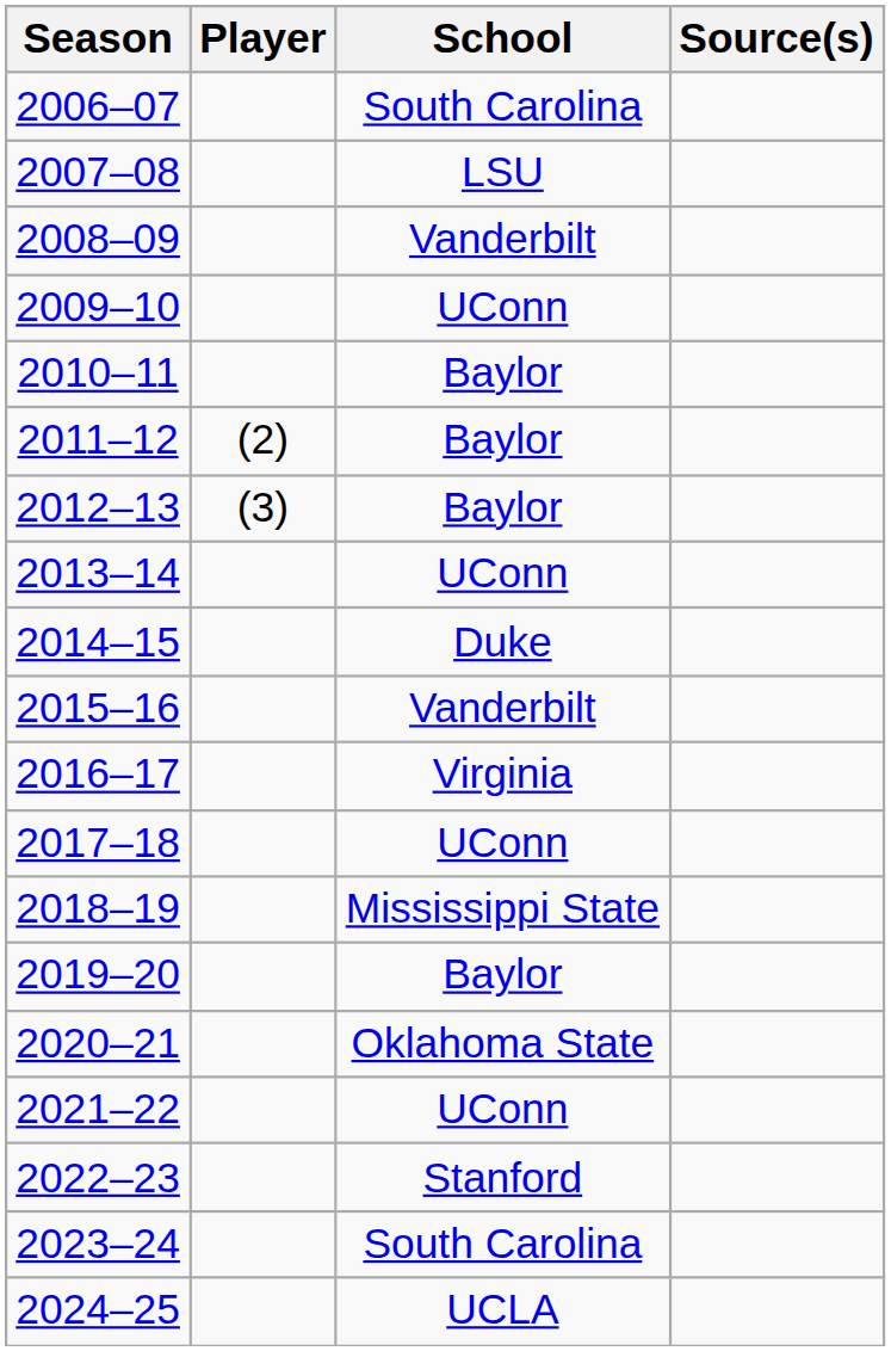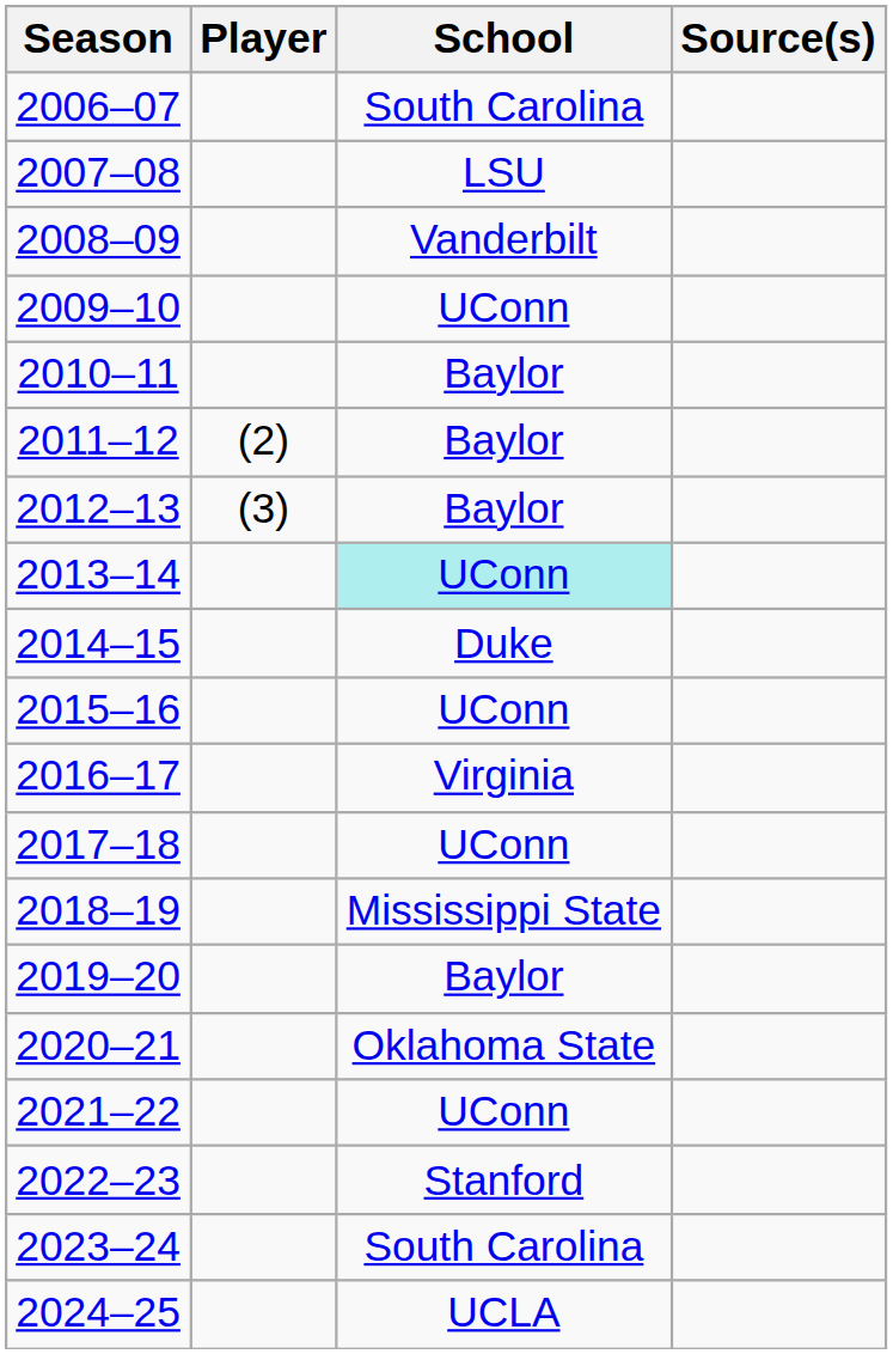 <table class="wikitable sortable" style="text-align:center;">
 <tr>
 <th>Season</th>
 <th>Player</th>
 <th>School</th>
 <th class=unsortable>Source(s)</th>
 </tr>
 <tr>
 <td><a href='#'>2006–07</a></td>
 <td></td>
 <td><a href='#'>South Carolina</a></td>
 <td></td>
 </tr>
 <tr>
 <td><a href='#'>2007–08</a></td>
 <td></td>
 <td><a href='#'>LSU</a></td>
 <td></td>
 </tr>
 <tr>
 <td><a href='#'>2008–09</a></td>
 <td></td>
 <td><a href='#'>Vanderbilt</a></td>
 <td></td>
 </tr>
 <tr>
 <td><a href='#'>2009–10</a></td>
 <td></td>
 <td><a href='#'>UConn</a></td>
 <td></td>
 </tr>
 <tr>
 <td><a href='#'>2010–11</a></td>
 <td></td>
 <td><a href='#'>Baylor</a></td>
 <td></td>
 </tr>
 <tr>
 <td><a href='#'>2011–12</a></td>
 <td> (2)</td>
 <td><a href='#'>Baylor</a></td>
 <td></td>
 </tr>
 <tr>
 <td><a href='#'>2012–13</a></td>
 <td> (3)</td>
 <td><a href='#'>Baylor</a></td>
 <td></td>
 </tr>
 <tr>
 <td><a href='#'>2013–14</a></td>
 <td></td>
-<td><a href='#'>UConn</a></td>
+<td style="background: paleturquoise;"><a href='#'>UConn</a></td>
 <td></td>
 </tr>
 <tr>
 <td><a href='#'>2014–15</a></td>
 <td></td>
 <td><a href='#'>Duke</a></td>
 <td></td>
 </tr>
 <tr>
 <td><a href='#'>2015–16</a></td>
 <td></td>
-<td><a href='#'>Vanderbilt</a></td>
+<td><a href='#'>UConn</a></td>
 <td></td>
 </tr>
 <tr>
 <td><a href='#'>2016–17</a></td>
 <td></td>
 <td><a href='#'>Virginia</a></td>
 <td></td>
 </tr>
 <tr>
 <td><a href='#'>2017–18</a></td>
 <td></td>
 <td><a href='#'>UConn</a></td>
 <td></td>
 </tr>
 <tr>
 <td><a href='#'>2018–19</a></td>
 <td></td>
 <td><a href='#'>Mississippi State</a></td>
 <td></td>
 </tr>
 <tr>
 <td><a href='#'>2019–20</a></td>
 <td></td>
 <td><a href='#'>Baylor</a></td>
 <td></td>
 </tr>
 <tr>
 <td><a href='#'>2020–21</a></td>
 <td></td>
 <td><a href='#'>Oklahoma State</a></td>
 <td></td>
 </tr>
 <tr>
 <td><a href='#'>2021–22</a></td>
 <td></td>
 <td><a href='#'>UConn</a></td>
 <td></td>
 </tr>
 <tr>
 <td><a href='#'>2022–23</a></td>
 <td></td>
 <td><a href='#'>Stanford</a></td>
 <td></td>
 </tr>
 <tr>
 <td><a href='#'>2023–24</a></td>
 <td></td>
 <td><a href='#'>South Carolina</a></td>
 <td></td>
 </tr>
 <tr>
 <td><a href='#'>2024–25</a></td>
 <td></td>
 <td><a href='#'>UCLA</a></td>
 <td></td>
 </tr>
 </table>
